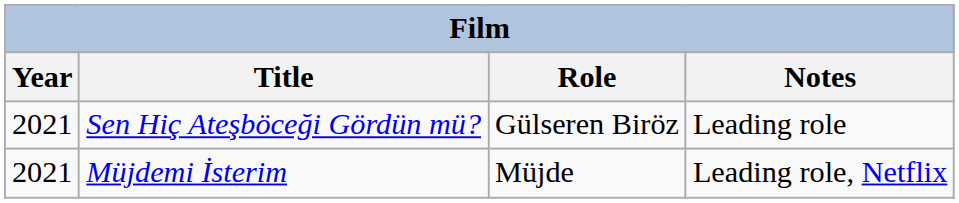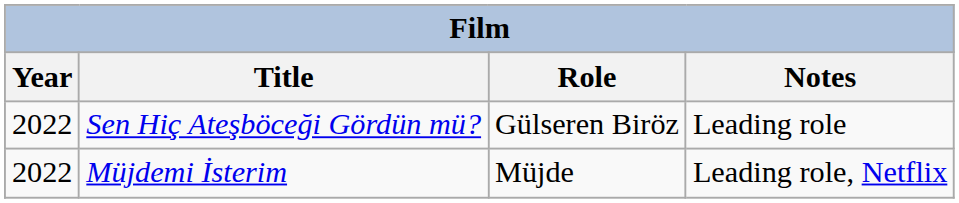 <table class="wikitable">
 <tr>
 <th colspan="4" style="background:LightSteelBlue">Film</th>
 </tr>
 <tr>
 <th>Year</th>
 <th>Title</th>
 <th>Role</th>
 <th>Notes</th>
 </tr>
 <tr>
-<td>2021</td>
+<td>2022</td>
 <td><em><a href='#'>Sen Hiç Ateşböceği Gördün mü?</a></em></td>
 <td>Gülseren Biröz</td>
 <td>Leading role</td>
 </tr>
 <tr>
-<td>2021</td>
+<td>2022</td>
 <td><em><a href='#'>Müjdemi İsterim</a></em></td>
 <td>Müjde</td>
 <td>Leading role, <a href='#'>Netflix</a></td>
 </tr>
 </table>
